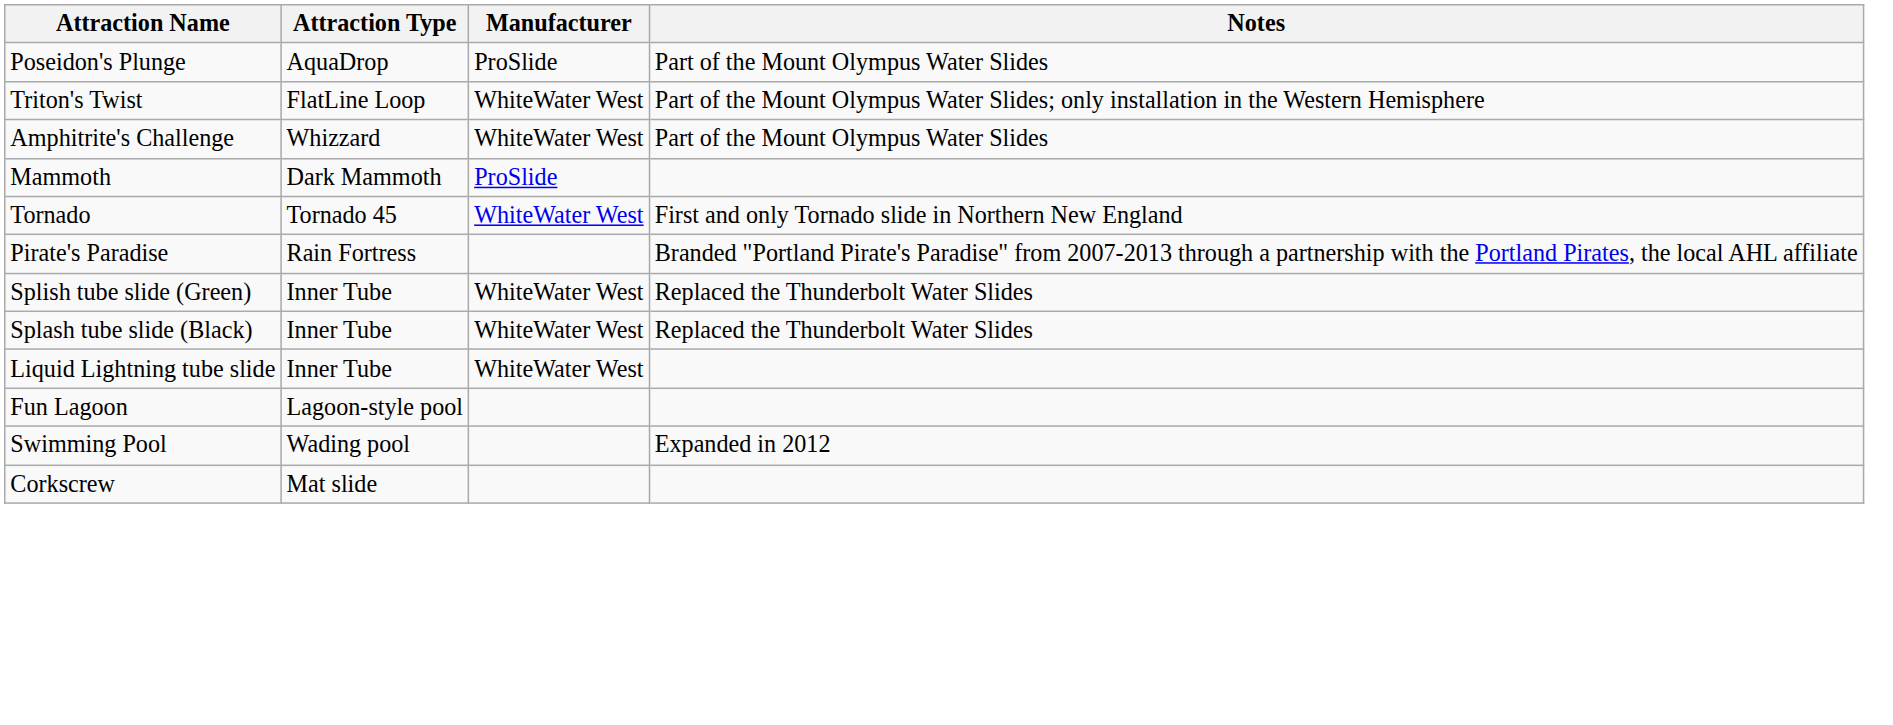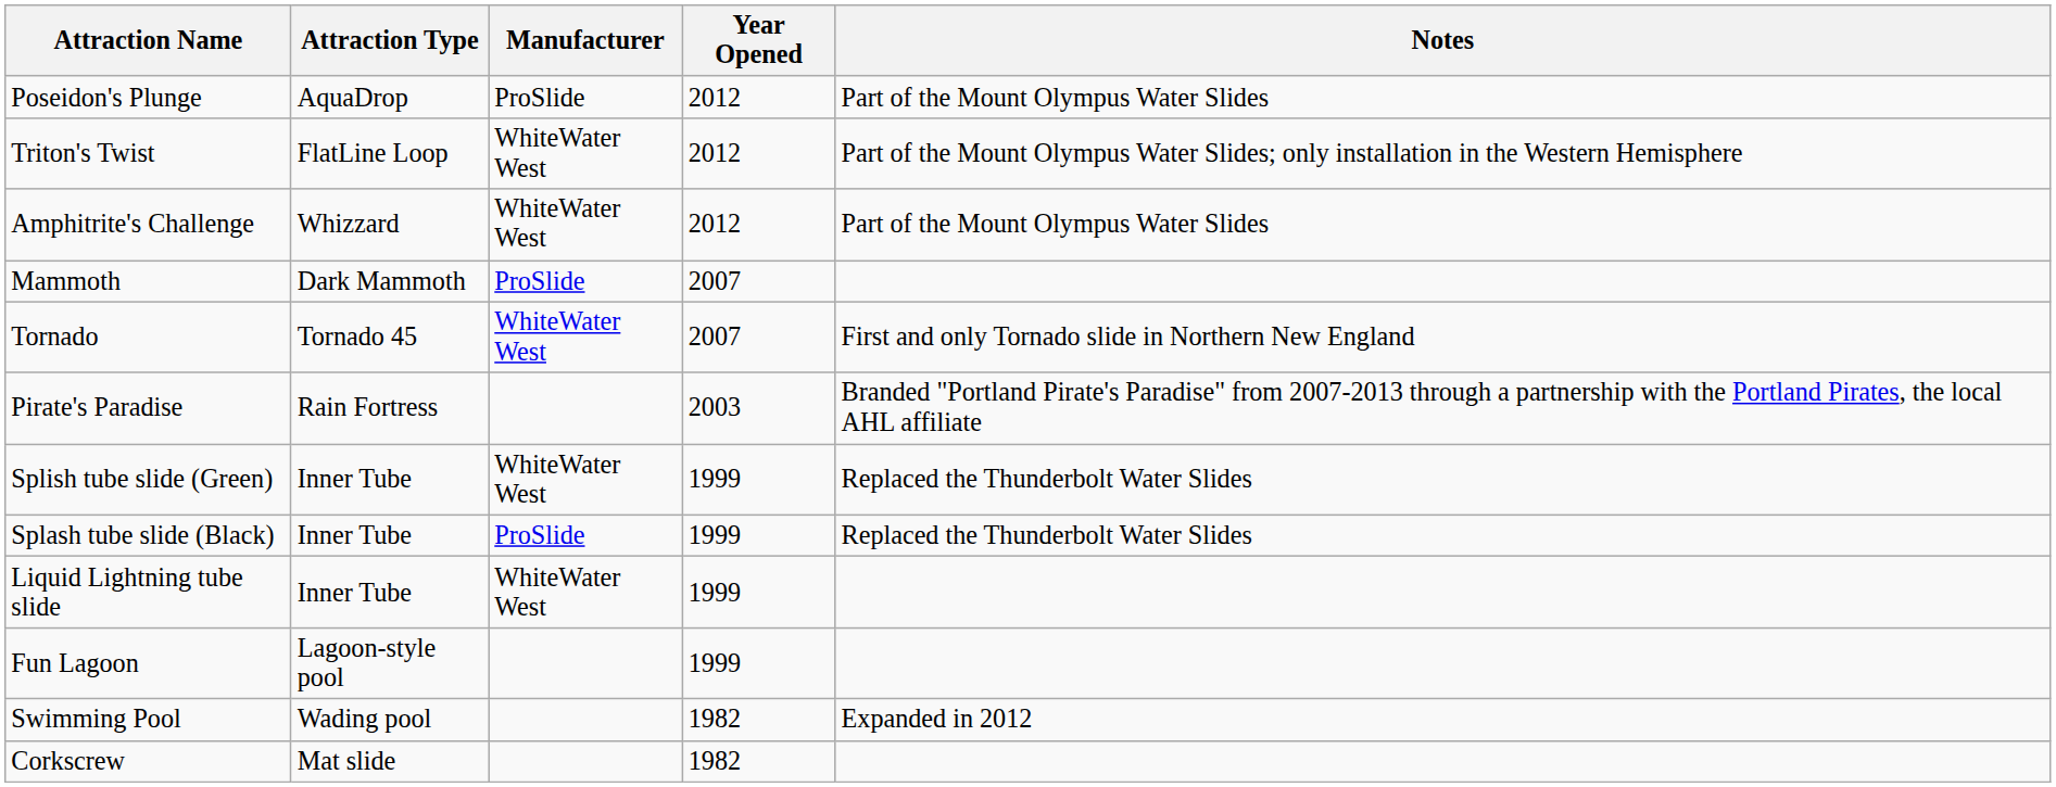 <table class="wikitable sortable">
 <tr>
 <th>Attraction Name</th>
 <th>Attraction Type</th>
 <th>Manufacturer</th>
+<th>Year Opened</th>
 <th>Notes</th>
 </tr>
 <tr>
 <td>Poseidon's Plunge</td>
 <td>AquaDrop</td>
 <td>ProSlide</td>
+<td>2012</td>
 <td>Part of the Mount Olympus Water Slides</td>
 </tr>
 <tr>
 <td>Triton's Twist</td>
 <td>FlatLine Loop</td>
 <td>WhiteWater West</td>
+<td>2012</td>
 <td>Part of the Mount Olympus Water Slides; only installation in the Western Hemisphere</td>
 </tr>
 <tr>
 <td>Amphitrite's Challenge</td>
 <td>Whizzard</td>
 <td>WhiteWater West</td>
+<td>2012</td>
 <td>Part of the Mount Olympus Water Slides</td>
 </tr>
 <tr>
 <td>Mammoth</td>
 <td>Dark Mammoth</td>
 <td><a href='#'>ProSlide</a></td>
+<td>2007</td>
 <td></td>
 </tr>
 <tr>
 <td>Tornado</td>
 <td>Tornado 45</td>
 <td><a href='#'>WhiteWater West</a></td>
+<td>2007</td>
 <td>First and only Tornado slide in Northern New England</td>
 </tr>
 <tr>
 <td>Pirate's Paradise</td>
 <td>Rain Fortress</td>
 <td></td>
+<td>2003</td>
 <td>Branded "Portland Pirate's Paradise" from 2007-2013 through a partnership with the <a href='#'>Portland Pirates</a>, the local AHL affiliate</td>
 </tr>
 <tr>
 <td>Splish tube slide (Green)</td>
 <td>Inner Tube</td>
 <td>WhiteWater West</td>
+<td>1999</td>
 <td>Replaced the Thunderbolt Water Slides</td>
 </tr>
 <tr>
 <td>Splash tube slide (Black)</td>
 <td>Inner Tube</td>
-<td>WhiteWater West</td>
+<td><a href='#'>ProSlide</a></td>
+<td>1999</td>
 <td>Replaced the Thunderbolt Water Slides</td>
 </tr>
 <tr>
 <td>Liquid Lightning tube slide</td>
 <td>Inner Tube</td>
 <td>WhiteWater West</td>
+<td>1999</td>
 <td></td>
 </tr>
 <tr>
 <td>Fun Lagoon</td>
 <td>Lagoon-style pool</td>
 <td></td>
+<td>1999</td>
 <td></td>
 </tr>
 <tr>
 <td>Swimming Pool</td>
 <td>Wading pool</td>
 <td></td>
+<td>1982</td>
 <td>Expanded in 2012</td>
 </tr>
 <tr>
 <td>Corkscrew</td>
 <td>Mat slide</td>
 <td></td>
+<td>1982</td>
 <td></td>
 </tr>
 </table>
